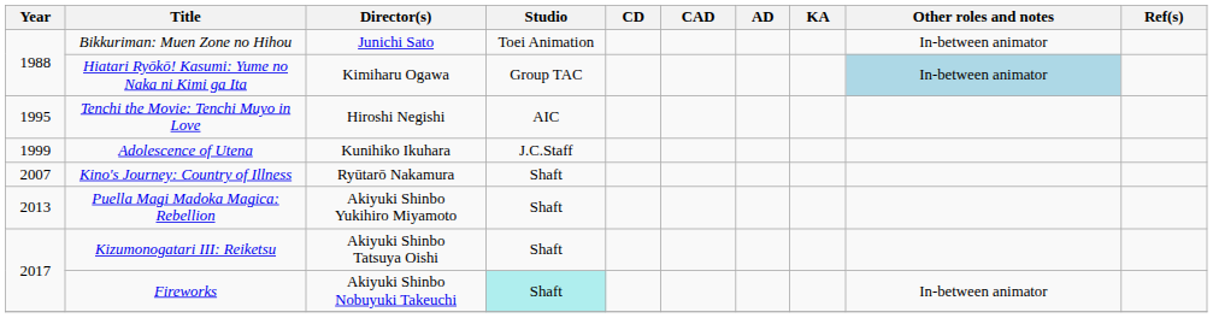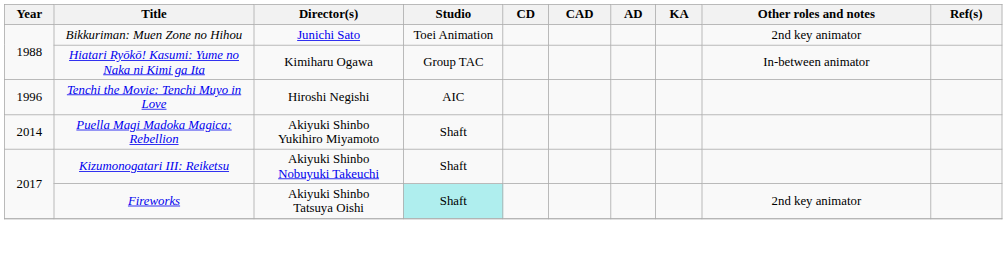 <table class="wikitable sortable" style="text-align:center; margin=auto; ">
 <tr>
 <th scope="col" width=5%>Year</th>
 <th scope="col" width=20%>Title</th>
 <th scope="col" width=15%>Director(s)</th>
 <th scope="col" width=10%>Studio</th>
 <th scope="col" class="unsortable">CD</th>
 <th scope="col" class="unsortable">CAD</th>
 <th scope="col" class="unsortable">AD</th>
 <th scope="col" class="unsortable">KA</th>
 <th scope="col" class="unsortable">Other roles and notes</th>
 <th scope="col" class="unsortable">Ref(s)</th>
 </tr>
 <tr>
 <td rowspan="2">1988</td>
 <td><em>Bikkuriman: Muen Zone no Hihou </em></td>
 <td><a href='#'>Junichi Sato</a></td>
 <td>Toei Animation</td>
 <td></td>
 <td></td>
 <td></td>
 <td></td>
-<td>In-between animator</td>
+<td>2nd key animator</td>
 <td></td>
 </tr>
 <tr>
 <td><em><a href='#'>Hiatari Ryōkō! Kasumi: Yume no Naka ni Kimi ga Ita</a></em></td>
 <td>Kimiharu Ogawa</td>
 <td>Group TAC</td>
 <td></td>
 <td></td>
 <td></td>
 <td></td>
-<td style="background: lightblue;">In-between animator</td>
+<td>In-between animator</td>
 <td></td>
 </tr>
 <tr>
-<td>1995</td>
+<td>1996</td>
 <td><em><a href='#'>Tenchi the Movie: Tenchi Muyo in Love</a></em></td>
 <td>Hiroshi Negishi</td>
 <td>AIC</td>
 <td></td>
 <td></td>
 <td></td>
 <td></td>
 <td></td>
 <td></td>
 </tr>
 <tr>
-<td>1999</td>
-<td><em><a href='#'>Adolescence of Utena</a></em></td>
-<td>Kunihiko Ikuhara</td>
-<td>J.C.Staff</td>
-<td></td>
-<td></td>
-<td></td>
-<td></td>
-<td></td>
-<td></td>
-</tr>
-<tr>
-<td>2007</td>
-<td><em><a href='#'>Kino's Journey: Country of Illness</a></em></td>
-<td>Ryūtarō Nakamura</td>
-<td>Shaft</td>
-<td></td>
-<td></td>
-<td></td>
-<td></td>
-<td></td>
-<td></td>
-</tr>
-<tr>
-<td>2013</td>
+<td>2014</td>
 <td><em><a href='#'>Puella Magi Madoka Magica: Rebellion</a></em></td>
 <td>Akiyuki Shinbo<br>Yukihiro Miyamoto</td>
 <td>Shaft</td>
 <td></td>
 <td></td>
 <td></td>
 <td></td>
 <td></td>
 <td></td>
 </tr>
 <tr>
 <td rowspan="2">2017</td>
 <td><em><a href='#'>Kizumonogatari III: Reiketsu</a></em></td>
-<td>Akiyuki Shinbo<br>Tatsuya Oishi</td>
+<td>Akiyuki Shinbo<br><a href='#'>Nobuyuki Takeuchi</a></td>
 <td>Shaft</td>
 <td></td>
 <td></td>
 <td></td>
 <td></td>
 <td></td>
 <td></td>
 </tr>
 <tr>
 <td><em><a href='#'>Fireworks</a></em></td>
-<td>Akiyuki Shinbo<br><a href='#'>Nobuyuki Takeuchi</a></td>
+<td>Akiyuki Shinbo<br>Tatsuya Oishi</td>
 <td style="background: paleturquoise;">Shaft</td>
 <td></td>
 <td></td>
 <td></td>
 <td></td>
-<td>In-between animator</td>
+<td>2nd key animator</td>
 <td></td>
 </tr>
 <tr>
 </tr>
 </table>
